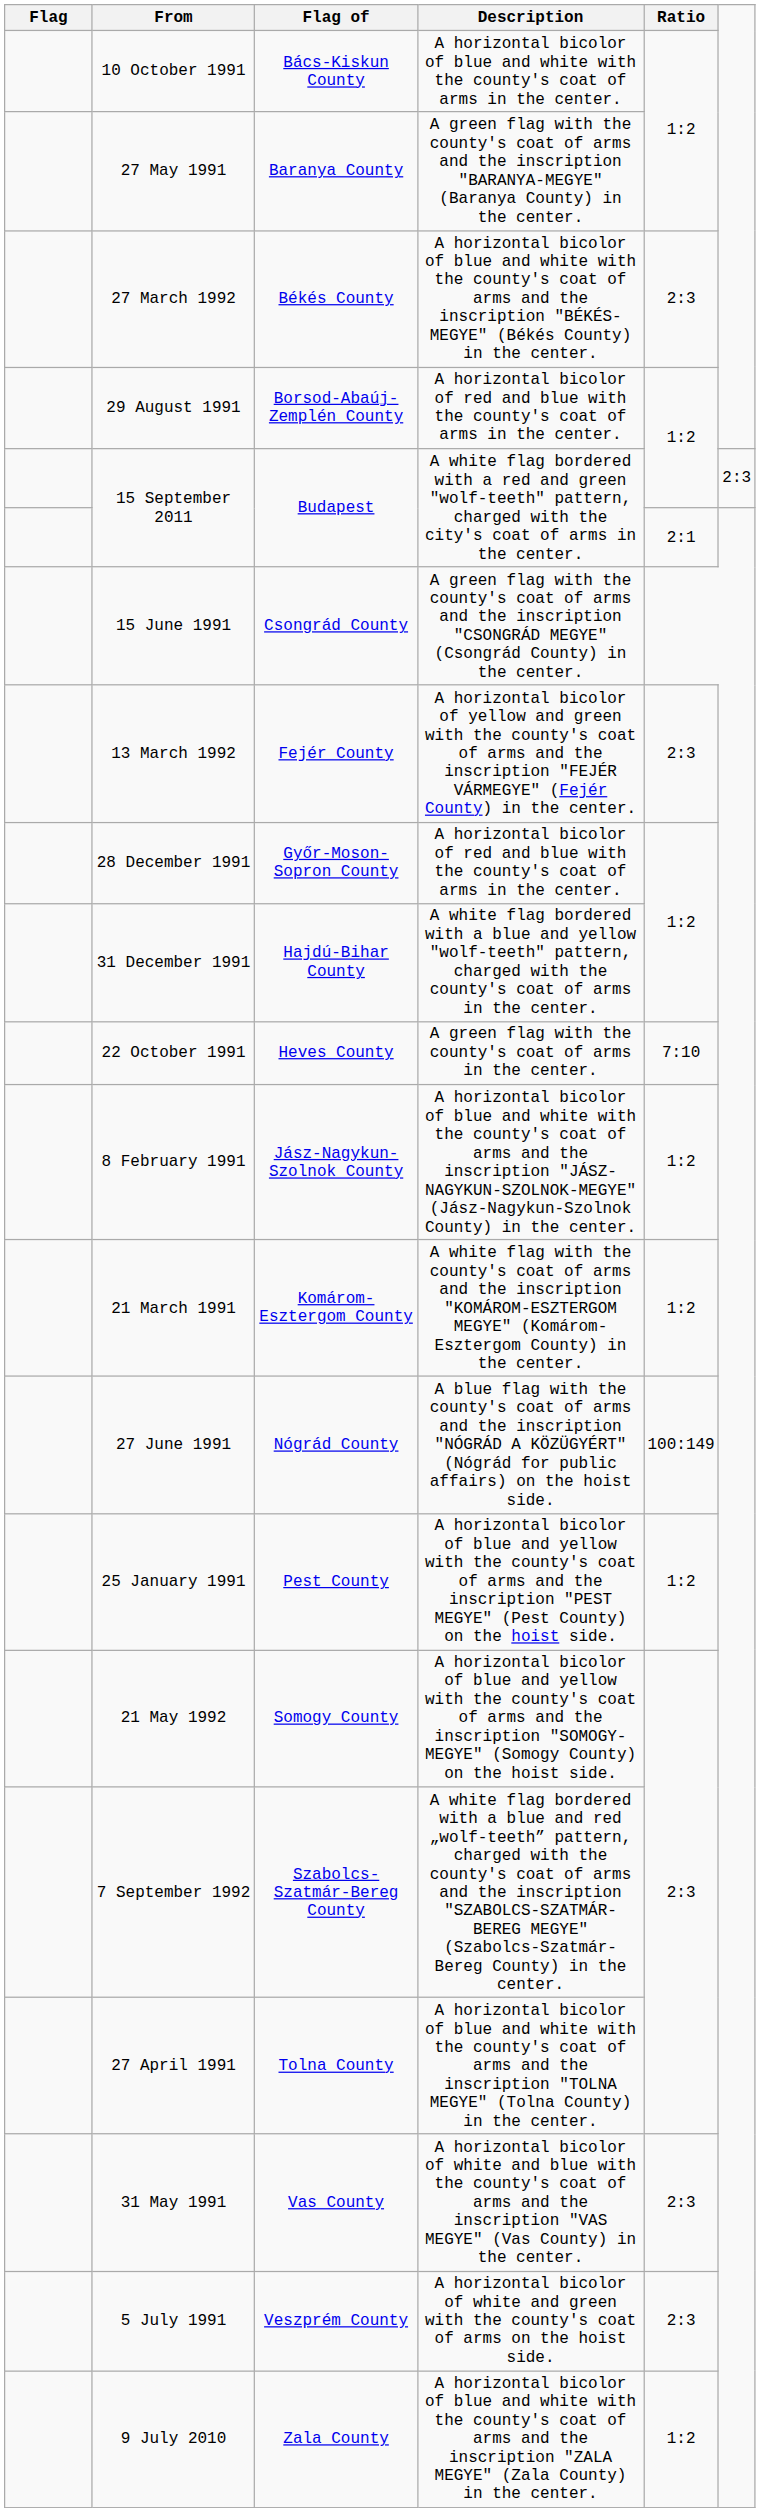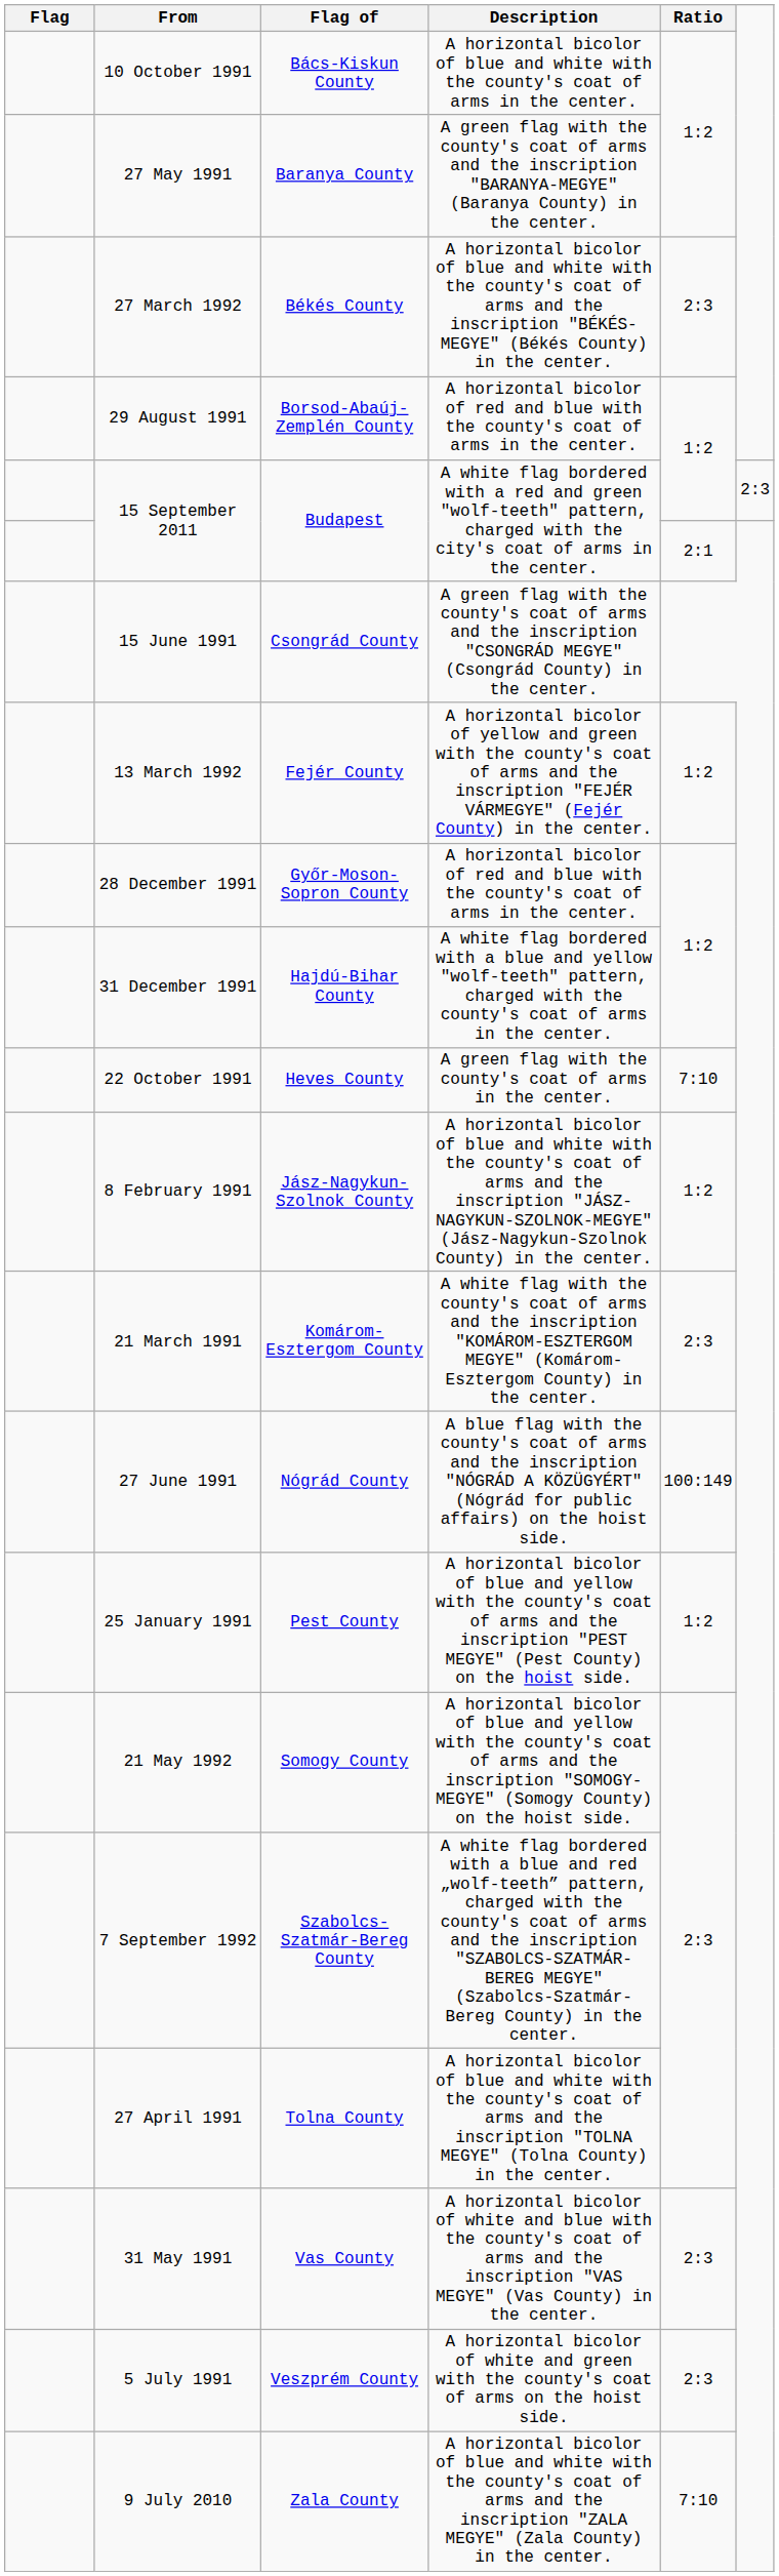 <table class="wikitable" style="text-align:center;">
 <tr>
 <th width="110">Flag</th>
 <th width="200">From</th>
 <th width="200">Flag of</th>
 <th width="300">Description</th>
 <th width="50">Ratio</th>
 </tr>
 <tr>
 <td></td>
 <td>10 October 1991</td>
 <td><a href='#'>Bács-Kiskun County</a></td>
 <td>A horizontal bicolor of blue and white with the county's coat of arms in the center.</td>
 <td rowspan="2">1:2</td>
 </tr>
 <tr>
 <td></td>
 <td>27 May 1991</td>
 <td><a href='#'>Baranya County</a></td>
 <td>A green flag with the county's coat of arms and the inscription "BARANYA-MEGYE" (Baranya County) in the center.</td>
 </tr>
 <tr>
 <td></td>
 <td>27 March 1992</td>
 <td><a href='#'>Békés County</a></td>
 <td>A horizontal bicolor of blue and white with the county's coat of arms and the inscription "BÉKÉS-MEGYE" (Békés County) in the center.</td>
 <td>2:3</td>
 </tr>
 <tr>
 <td></td>
 <td>29 August 1991</td>
 <td><a href='#'>Borsod-Abaúj-Zemplén County</a></td>
 <td>A horizontal bicolor of red and blue with the county's coat of arms in the center.</td>
 <td rowspan="2">1:2</td>
 </tr>
 <tr>
 <td></td>
 <td rowspan="2">15 September 2011</td>
 <td rowspan="2"><a href='#'>Budapest</a></td>
 <td rowspan="2">A white flag bordered with a red and green "wolf-teeth" pattern, charged with the city's coat of arms in the center.</td>
 <td>2:3</td>
 </tr>
 <tr>
 <td></td>
 <td>2:1</td>
 </tr>
 <tr>
 <td></td>
 <td>15 June 1991</td>
 <td><a href='#'>Csongrád County</a></td>
 <td>A green flag with the county's coat of arms and the inscription "CSONGRÁD MEGYE" (Csongrád County) in the center.</td>
 </tr>
 <tr>
 <td></td>
 <td>13 March 1992</td>
 <td><a href='#'>Fejér County</a></td>
 <td>A horizontal bicolor of yellow and green with the county's coat of arms and the inscription "FEJÉR VÁRMEGYE" (<a href='#'>Fejér County</a>) in the center.</td>
-<td>2:3</td>
+<td>1:2</td>
 </tr>
 <tr>
 <td></td>
 <td>28 December 1991</td>
 <td><a href='#'>Győr-Moson-Sopron County</a></td>
 <td>A horizontal bicolor of red and blue with the county's coat of arms in the center.</td>
 <td rowspan="2">1:2</td>
 </tr>
 <tr>
 <td></td>
 <td>31 December 1991</td>
 <td><a href='#'>Hajdú-Bihar County</a></td>
 <td>A white flag bordered with a blue and yellow "wolf-teeth" pattern, charged with the county's coat of arms in the center.</td>
 </tr>
 <tr>
 <td></td>
 <td>22 October 1991</td>
 <td><a href='#'>Heves County</a></td>
 <td>A green flag with the county's coat of arms in the center.</td>
 <td>7:10</td>
 </tr>
 <tr>
 <td></td>
 <td>8 February 1991</td>
 <td><a href='#'>Jász-Nagykun-Szolnok County</a></td>
 <td>A horizontal bicolor of blue and white with the county's coat of arms and the inscription "JÁSZ-NAGYKUN-SZOLNOK-MEGYE" (Jász-Nagykun-Szolnok County) in the center.</td>
 <td>1:2</td>
 </tr>
 <tr>
 <td></td>
 <td>21 March 1991</td>
 <td><a href='#'>Komárom-Esztergom County</a></td>
 <td>A white flag with the county's coat of arms and the inscription "KOMÁROM-ESZTERGOM MEGYE" (Komárom-Esztergom County) in the center.</td>
-<td>1:2</td>
+<td>2:3</td>
 </tr>
 <tr>
 <td></td>
 <td>27 June 1991</td>
 <td><a href='#'>Nógrád County</a></td>
 <td>A blue flag with the county's coat of arms and the inscription "NÓGRÁD A KÖZÜGYÉRT" (Nógrád for public affairs) on the hoist side.</td>
 <td>100:149</td>
 </tr>
 <tr>
 <td></td>
 <td>25 January 1991</td>
 <td><a href='#'>Pest County</a></td>
 <td>A horizontal bicolor of blue and yellow with the county's coat of arms and the inscription "PEST MEGYE" (Pest County) on the <a href='#'>hoist</a> side.</td>
 <td>1:2</td>
 </tr>
 <tr>
 <td></td>
 <td>21 May 1992</td>
 <td><a href='#'>Somogy County</a></td>
 <td>A horizontal bicolor of blue and yellow with the county's coat of arms and the inscription "SOMOGY-MEGYE" (Somogy County) on the hoist side.</td>
 <td rowspan="3">2:3</td>
 </tr>
 <tr>
 <td></td>
 <td>7 September 1992</td>
 <td><a href='#'>Szabolcs-Szatmár-Bereg County</a></td>
 <td>A white flag bordered with a blue and red „wolf-teeth” pattern, charged with the county's coat of arms and the inscription "SZABOLCS-SZATMÁR-BEREG MEGYE" (Szabolcs-Szatmár-Bereg County) in the center.</td>
 </tr>
 <tr>
 <td></td>
 <td>27 April 1991</td>
 <td><a href='#'>Tolna County</a></td>
 <td>A horizontal bicolor of blue and white with the county's coat of arms and the inscription "TOLNA MEGYE" (Tolna County) in the center.</td>
 </tr>
 <tr>
 <td></td>
 <td>31 May 1991</td>
 <td><a href='#'>Vas County</a></td>
 <td>A horizontal bicolor of white and blue with the county's coat of arms and the inscription "VAS MEGYE" (Vas County) in the center.</td>
 <td>2:3</td>
 </tr>
 <tr>
 <td></td>
 <td>5 July 1991</td>
 <td><a href='#'>Veszprém County</a></td>
 <td>A horizontal bicolor of white and green with the county's coat of arms on the hoist side.</td>
 <td>2:3</td>
 </tr>
 <tr>
 <td></td>
 <td>9 July 2010</td>
 <td><a href='#'>Zala County</a></td>
 <td>A horizontal bicolor of blue and white with the county's coat of arms and the inscription "ZALA MEGYE" (Zala County) in the center.</td>
-<td>1:2</td>
+<td>7:10</td>
 </tr>
 </table>
